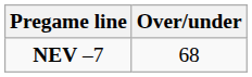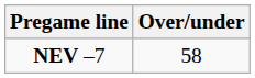 <table class="wikitable">
 <tr align="center">
 <th style=>Pregame line</th>
 <th style=>Over/under</th>
 </tr>
 <tr align="center">
 <td><strong>NEV</strong> –7</td>
-<td>68</td>
+<td>58</td>
 </tr>
 </table>
